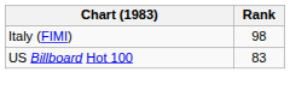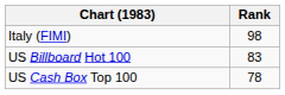 <table class="wikitable sortable">
 <tr>
 <th style="width: 200pt;">Chart (1983)</th>
 <th style="width: 40pt;">Rank</th>
 </tr>
 <tr>
 <td>Italy (<a href='#'>FIMI</a>)</td>
 <td align="center">98</td>
 </tr>
 <tr>
 <td>US <a href='#'><em>Billboard</em></a> <a href='#'>Hot 100</a></td>
 <td align="center">83</td>
 </tr>
+<tr>
+<td>US <a href='#'><em>Cash Box</em></a> Top 100</td>
+<td align="center">78</td>
+</tr>
 </table>
